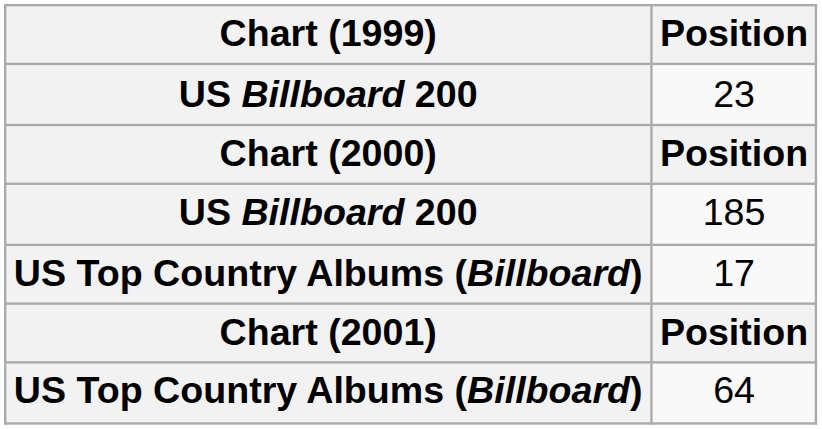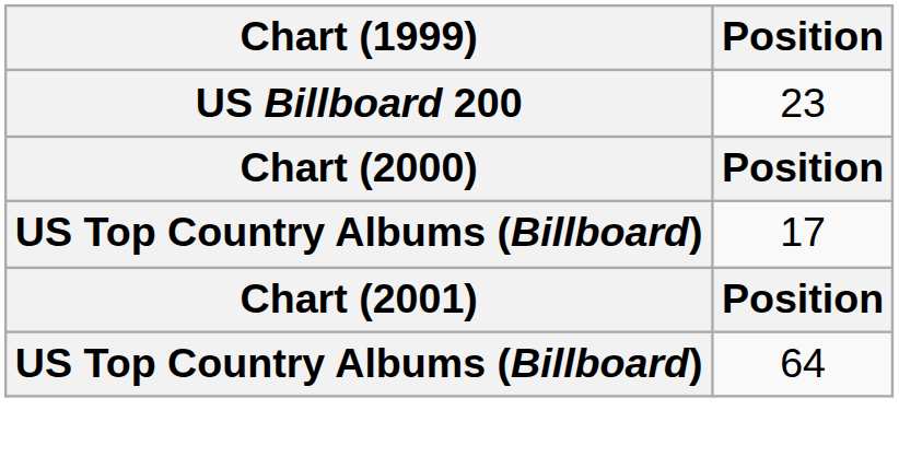 <table class="wikitable plainrowheaders" style="text-align:center">
 <tr>
 <th scope="col">Chart (1999)</th>
 <th scope="col">Position</th>
 </tr>
 <tr>
 <th scope="row">US <em>Billboard</em> 200</th>
 <td>23</td>
 </tr>
 <tr>
 <th scope="col">Chart (2000)</th>
 <th scope="col">Position</th>
 </tr>
 <tr>
-<th scope="row">US <em>Billboard</em> 200</th>
-<td>185</td>
-</tr>
-<tr>
 <th scope="row">US Top Country Albums (<em>Billboard</em>)</th>
 <td>17</td>
 </tr>
 <tr>
 <th scope="col">Chart (2001)</th>
 <th scope="col">Position</th>
 </tr>
 <tr>
 <th scope="row">US Top Country Albums (<em>Billboard</em>)</th>
 <td>64</td>
 </tr>
 </table>
